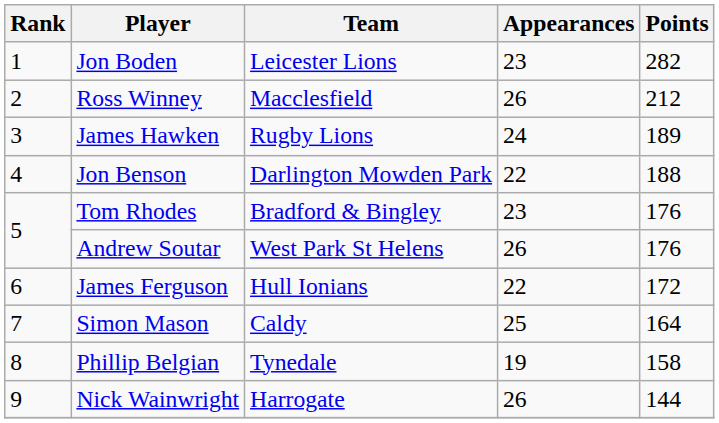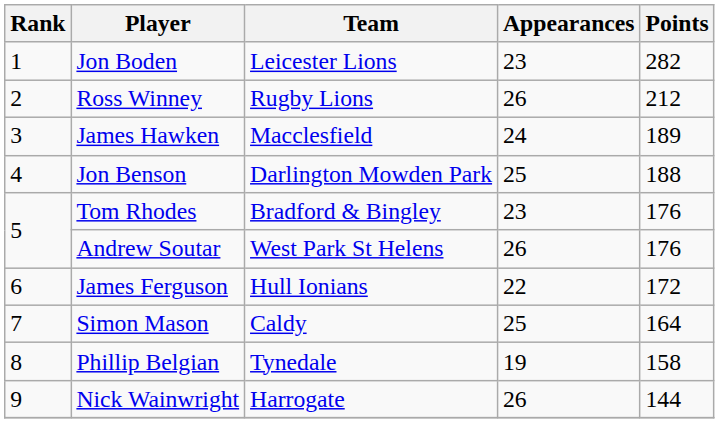 <table class="wikitable">
 <tr>
 <th>Rank</th>
 <th>Player</th>
 <th>Team</th>
 <th>Appearances</th>
 <th>Points</th>
 </tr>
 <tr>
 <td>1</td>
 <td> <a href='#'>Jon Boden</a></td>
 <td><a href='#'>Leicester Lions</a></td>
 <td>23</td>
 <td>282</td>
 </tr>
 <tr>
 <td>2</td>
 <td> <a href='#'>Ross Winney</a></td>
-<td><a href='#'>Macclesfield</a></td>
+<td><a href='#'>Rugby Lions</a></td>
 <td>26</td>
 <td>212</td>
 </tr>
 <tr>
 <td>3</td>
 <td> <a href='#'>James Hawken</a></td>
-<td><a href='#'>Rugby Lions</a></td>
+<td><a href='#'>Macclesfield</a></td>
 <td>24</td>
 <td>189</td>
 </tr>
 <tr>
 <td>4</td>
 <td> <a href='#'>Jon Benson</a></td>
 <td><a href='#'>Darlington Mowden Park</a></td>
-<td>22</td>
+<td>25</td>
 <td>188</td>
 </tr>
 <tr>
 <td rowspan=2>5</td>
 <td> <a href='#'>Tom Rhodes</a></td>
 <td><a href='#'>Bradford & Bingley</a></td>
 <td>23</td>
 <td>176</td>
 </tr>
 <tr>
 <td> <a href='#'>Andrew Soutar</a></td>
 <td><a href='#'>West Park St Helens</a></td>
 <td>26</td>
 <td>176</td>
 </tr>
 <tr>
 <td>6</td>
 <td> <a href='#'>James Ferguson</a></td>
 <td><a href='#'>Hull Ionians</a></td>
 <td>22</td>
 <td>172</td>
 </tr>
 <tr>
 <td>7</td>
 <td> <a href='#'>Simon Mason</a></td>
 <td><a href='#'>Caldy</a></td>
 <td>25</td>
 <td>164</td>
 </tr>
 <tr>
 <td>8</td>
 <td> <a href='#'>Phillip Belgian</a></td>
 <td><a href='#'>Tynedale</a></td>
 <td>19</td>
 <td>158</td>
 </tr>
 <tr>
 <td>9</td>
 <td> <a href='#'>Nick Wainwright</a></td>
 <td><a href='#'>Harrogate</a></td>
 <td>26</td>
 <td>144</td>
 </tr>
 <tr>
 </tr>
 </table>
